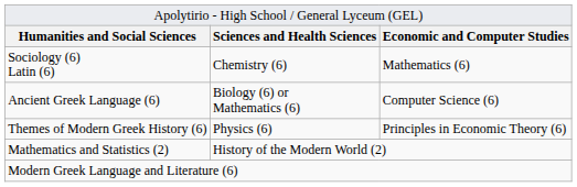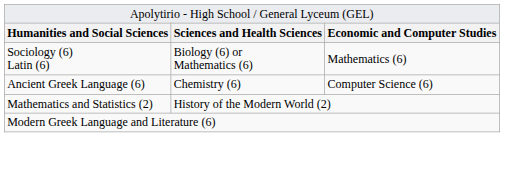 <table class="wikitable" border="1">
 <tr>
 <td colspan="3" align="center" style="background:#eaecf0;">Apolytirio - High School / General Lyceum (GEL)</td>
 </tr>
 <tr>
 <th>Humanities and Social Sciences</th>
 <th>Sciences and Health Sciences</th>
 <th>Economic and Computer Studies</th>
 </tr>
 <tr>
 <td>Sociology  (6)<br>Latin  (6)</td>
-<td>Chemistry (6)</td>
+<td>Biology  (6) or<br>Mathematics  (6)</td>
 <td>Mathematics (6)</td>
 </tr>
 <tr>
 <td>Ancient Greek Language (6)</td>
-<td>Biology  (6) or<br>Mathematics  (6)</td>
+<td>Chemistry (6)</td>
 <td>Computer Science (6)</td>
-</tr>
-<tr>
-<td>Themes of Modern Greek History (6)</td>
-<td>Physics (6)</td>
-<td>Principles in Economic Theory (6)</td>
 </tr>
 <tr>
 <td>Mathematics and Statistics (2)</td>
 <td colspan="2">History of the Modern World (2)</td>
 </tr>
 <tr>
 <td colspan="3">Modern Greek Language and Literature (6)</td>
 </tr>
 </table>
